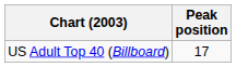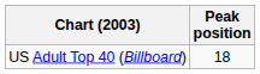 <table Class = "wikitable sortable">
 <tr>
 <th>Chart (2003)</th>
 <th>Peak<br>position</th>
 </tr>
 <tr>
 <td>US <a href='#'>Adult Top 40</a> (<em><a href='#'>Billboard</a></em>)</td>
-<td align=center>17</td>
+<td align=center>18</td>
 </tr>
 </table>
